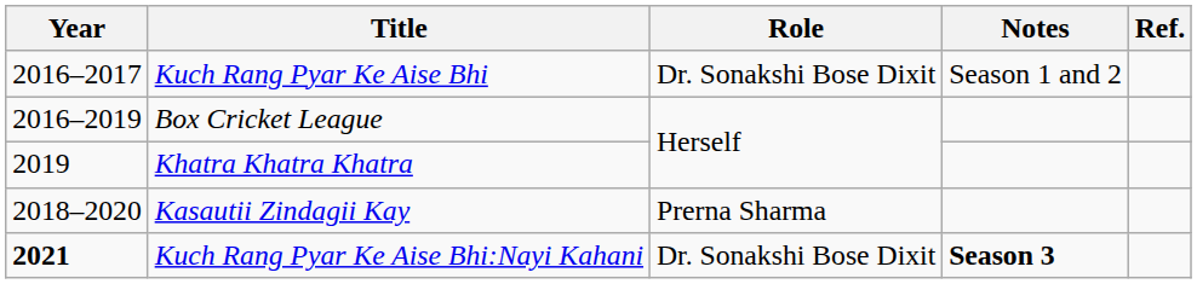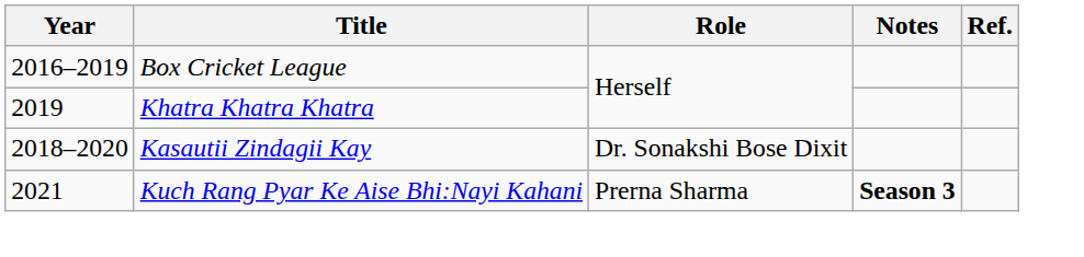 <table class="wikitable sortable" style="text-align:left;">
 <tr>
 <th scope="col">Year</th>
 <th scope="col">Title</th>
 <th scope="col">Role</th>
 <th scope="col">Notes</th>
 <th scope="col" class="unsortable">Ref.</th>
-</tr>
-<tr>
-<td>2016–2017</td>
-<td><em><a href='#'>Kuch Rang Pyar Ke Aise Bhi</a></em></td>
-<td>Dr. Sonakshi Bose Dixit</td>
-<td>Season 1 and 2</td>
-<td></td>
 </tr>
 <tr>
 <td>2016–2019</td>
 <td><em>Box Cricket League</em></td>
 <td rowspan="2">Herself</td>
 <td></td>
 <td></td>
 </tr>
 <tr>
 <td>2019</td>
 <td><em><a href='#'>Khatra Khatra Khatra</a></em></td>
 <td></td>
 <td></td>
 </tr>
 <tr>
 <td>2018–2020</td>
 <td><em><a href='#'>Kasautii Zindagii Kay</a></em></td>
-<td>Prerna Sharma</td>
+<td>Dr. Sonakshi Bose Dixit</td>
 <td></td>
 <td></td>
 </tr>
 <tr>
-<td><strong>2021</strong></td>
+<td>2021</td>
 <td><em><a href='#'>Kuch Rang Pyar Ke Aise Bhi:Nayi Kahani</a></em></td>
-<td>Dr. Sonakshi Bose Dixit</td>
+<td>Prerna Sharma</td>
 <td><strong>Season 3</strong></td>
 <td></td>
 </tr>
 </table>
